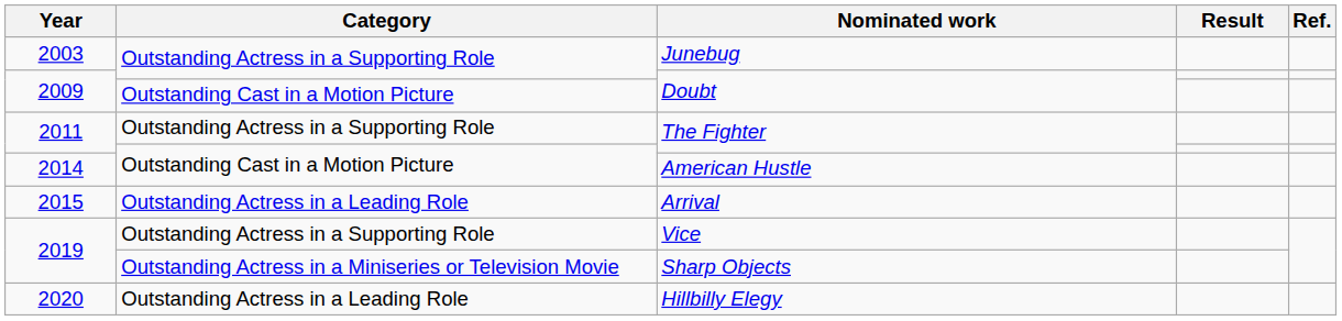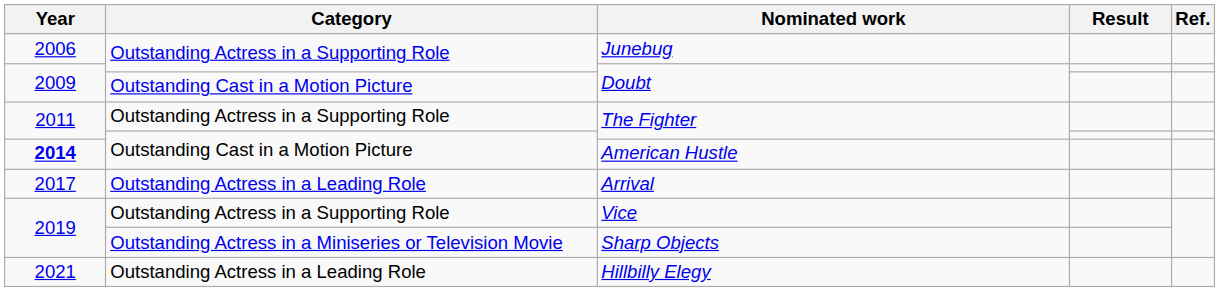 <table class=wikitable>
 <tr>
 <th scope="col" style="width:5em;">Year</th>
 <th scope="col" style="width:26em;">Category</th>
 <th scope="col" style="width:25em;">Nominated work</th>
 <th scope="col" style="width:5em;">Result</th>
 <th>Ref.</th>
 </tr>
 <tr>
-<td style="text-align:center;"><a href='#'>2003</a></td>
+<td style="text-align:center;"><a href='#'>2006</a></td>
 <td rowspan="2"><a href='#'>Outstanding Actress in a Supporting Role</a></td>
 <td><em><a href='#'>Junebug</a></em></td>
 <td></td>
 <td style="text-align:center;"></td>
 </tr>
 <tr>
 <td rowspan="2" style="text-align:center;"><a href='#'>2009</a></td>
 <td rowspan="2"><em><a href='#'>Doubt</a></em></td>
 <td></td>
 <td style="text-align:center;"></td>
 </tr>
 <tr>
 <td><a href='#'>Outstanding Cast in a Motion Picture</a></td>
 <td></td>
 <td style="text-align:center;"></td>
 </tr>
 <tr>
 <td rowspan="2" style="text-align:center;"><a href='#'>2011</a></td>
 <td>Outstanding Actress in a Supporting Role</td>
 <td rowspan="2"><em><a href='#'>The Fighter</a></em></td>
 <td></td>
 <td style="text-align:center;"></td>
 </tr>
 <tr>
 <td rowspan="2">Outstanding Cast in a Motion Picture</td>
 <td></td>
 <td style="text-align:center;"></td>
 </tr>
 <tr>
-<td style="text-align:center;"><a href='#'>2014</a></td>
+<td style="text-align:center;"><strong><a href='#'>2014</a></strong></td>
 <td><em><a href='#'>American Hustle</a></em></td>
 <td></td>
 <td style="text-align:center;"></td>
 </tr>
 <tr>
-<td style="text-align:center;"><a href='#'>2015</a></td>
+<td style="text-align:center;"><a href='#'>2017</a></td>
 <td><a href='#'>Outstanding Actress in a Leading Role</a></td>
 <td><em><a href='#'>Arrival</a></em></td>
 <td></td>
 <td style="text-align:center;"></td>
 </tr>
 <tr>
 <td rowspan="2" style="text-align:center;"><a href='#'>2019</a></td>
 <td>Outstanding Actress in a Supporting Role</td>
 <td><em><a href='#'>Vice</a></em></td>
 <td></td>
 <td rowspan="2" style="text-align:center;"></td>
 </tr>
 <tr>
 <td><a href='#'>Outstanding Actress in a Miniseries or Television Movie</a></td>
 <td><em><a href='#'>Sharp Objects</a></em></td>
 <td></td>
 </tr>
 <tr>
-<td style="text-align:center;"><a href='#'>2020</a></td>
+<td style="text-align:center;"><a href='#'>2021</a></td>
 <td>Outstanding Actress in a Leading Role</td>
 <td><em><a href='#'>Hillbilly Elegy</a></em></td>
 <td></td>
 <td style="text-align:center;"></td>
 </tr>
 </table>
